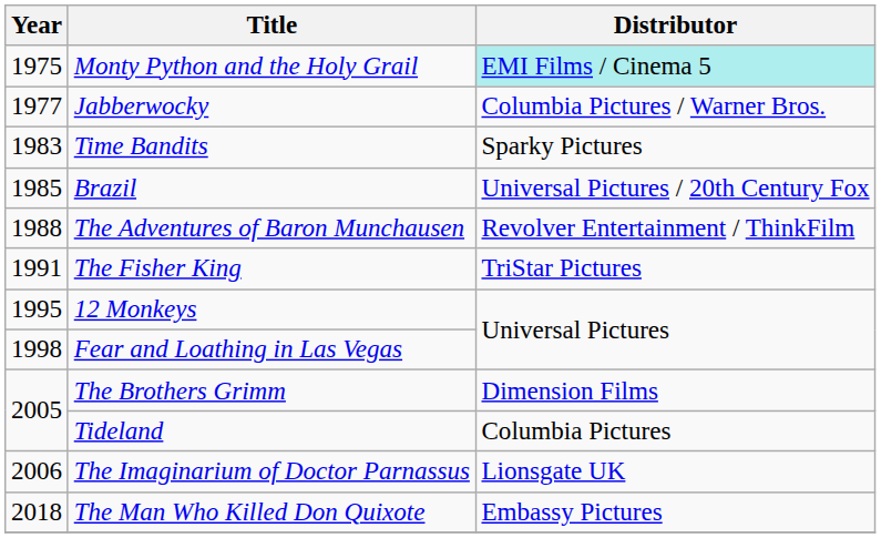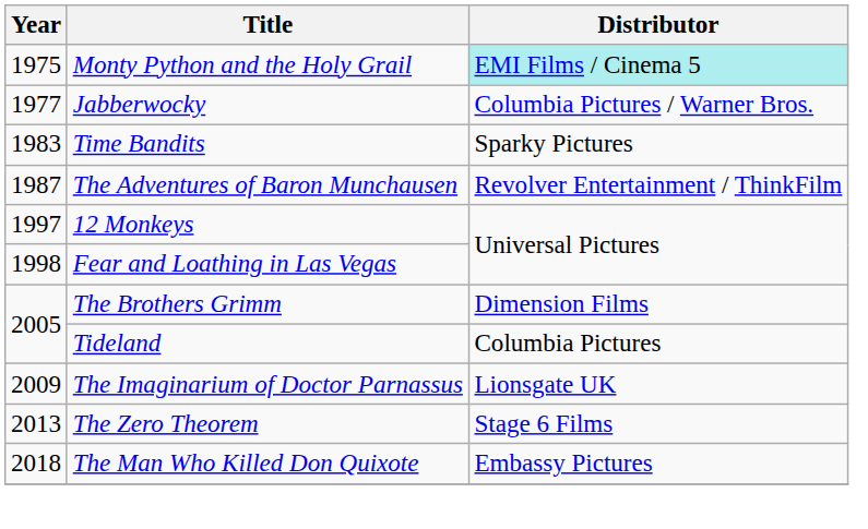 <table class="wikitable unsortable">
 <tr>
 <th>Year</th>
 <th>Title</th>
 <th>Distributor</th>
 </tr>
 <tr>
 <td>1975</td>
 <td><em><a href='#'>Monty Python and the Holy Grail</a></em></td>
 <td style="background: paleturquoise;"><a href='#'>EMI Films</a> / Cinema 5</td>
 </tr>
 <tr>
 <td>1977</td>
 <td><em><a href='#'>Jabberwocky</a></em></td>
 <td><a href='#'>Columbia Pictures</a> / <a href='#'>Warner Bros.</a></td>
 </tr>
 <tr>
 <td>1983</td>
 <td><em><a href='#'>Time Bandits</a></em></td>
 <td>Sparky Pictures</td>
 </tr>
 <tr>
-<td>1985</td>
-<td><em><a href='#'>Brazil</a></em></td>
-<td><a href='#'>Universal Pictures</a> / <a href='#'>20th Century Fox</a></td>
-</tr>
-<tr>
-<td>1988</td>
+<td>1987</td>
 <td><em><a href='#'>The Adventures of Baron Munchausen</a></em></td>
 <td><a href='#'>Revolver Entertainment</a> / <a href='#'>ThinkFilm</a></td>
 </tr>
 <tr>
-<td>1991</td>
-<td><em><a href='#'>The Fisher King</a></em></td>
-<td><a href='#'>TriStar Pictures</a></td>
-</tr>
-<tr>
-<td>1995</td>
+<td>1997</td>
 <td><em><a href='#'>12 Monkeys</a></em></td>
 <td rowspan=2>Universal Pictures</td>
 </tr>
 <tr>
 <td>1998</td>
 <td><em><a href='#'>Fear and Loathing in Las Vegas</a></em></td>
 </tr>
 <tr>
 <td rowspan=2>2005</td>
 <td><em><a href='#'>The Brothers Grimm</a></em></td>
 <td><a href='#'>Dimension Films</a></td>
 </tr>
 <tr>
 <td><em><a href='#'>Tideland</a></em></td>
 <td>Columbia Pictures</td>
 </tr>
 <tr>
-<td>2006</td>
+<td>2009</td>
 <td><em><a href='#'>The Imaginarium of Doctor Parnassus</a></em></td>
 <td><a href='#'>Lionsgate UK</a></td>
+</tr>
+<tr>
+<td>2013</td>
+<td><em><a href='#'>The Zero Theorem</a></em></td>
+<td><a href='#'>Stage 6 Films</a></td>
 </tr>
 <tr>
 <td>2018</td>
 <td><em><a href='#'>The Man Who Killed Don Quixote</a></em></td>
 <td><a href='#'>Embassy Pictures</a></td>
 </tr>
 <tr>
 </tr>
 </table>
